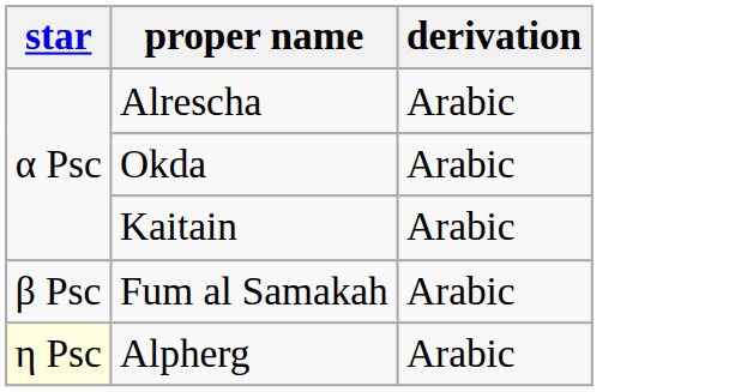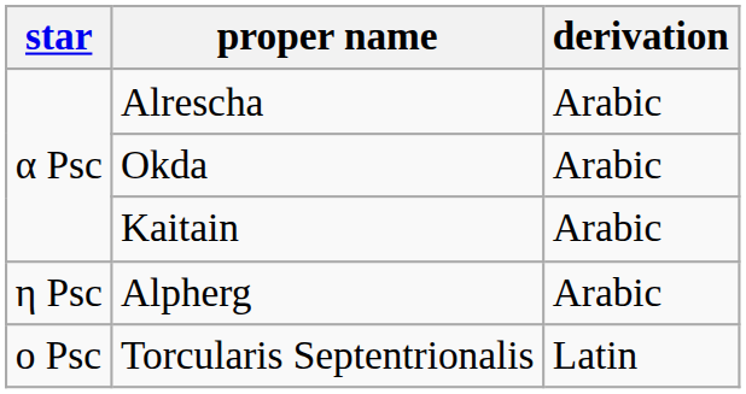 <table class=wikitable>
 <tr>
 <th><a href='#'>star</a></th>
 <th>proper name</th>
 <th>derivation</th>
 </tr>
 <tr>
 <td rowspan="3">α Psc</td>
 <td>Alrescha</td>
 <td>Arabic</td>
 </tr>
 <tr>
 <td>Okda</td>
 <td>Arabic</td>
 </tr>
 <tr>
 <td>Kaitain</td>
 <td>Arabic</td>
 </tr>
 <tr>
-<td>β Psc</td>
-<td>Fum al Samakah</td>
+<td>η Psc</td>
+<td>Alpherg</td>
 <td>Arabic</td>
 </tr>
 <tr>
-<td style="background: lightyellow;">η Psc</td>
-<td>Alpherg</td>
-<td>Arabic</td>
+<td>ο Psc</td>
+<td>Torcularis Septentrionalis</td>
+<td>Latin</td>
 </tr>
 </table>
